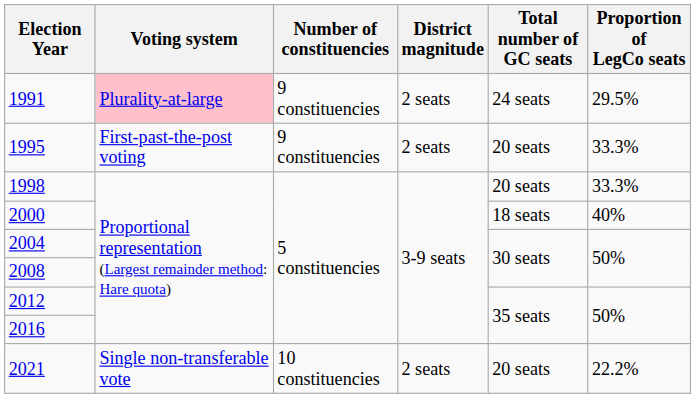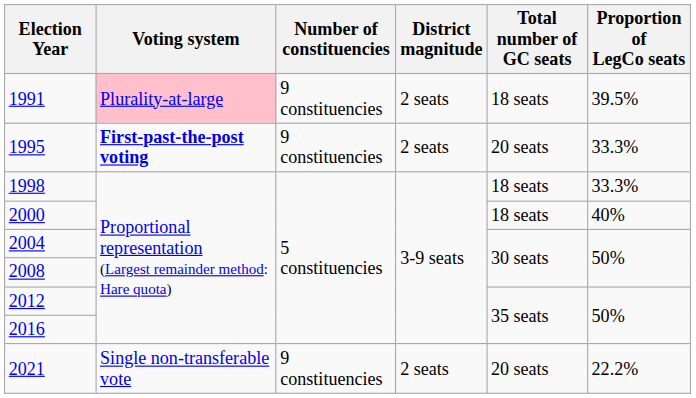 <table class="wikitable">
 <tr>
 <th>Election Year</th>
 <th>Voting system</th>
 <th>Number of<br> constituencies</th>
 <th>District<br> magnitude</th>
 <th>Total number of<br> GC seats</th>
 <th>Proportion of<br> LegCo seats</th>
 </tr>
 <tr>
 <td><a href='#'>1991</a></td>
 <td style="background: pink;"><a href='#'>Plurality-at-large</a></td>
 <td>9 constituencies</td>
 <td>2 seats</td>
-<td>24 seats</td>
-<td>29.5%</td>
+<td>18 seats</td>
+<td>39.5%</td>
 </tr>
 <tr>
 <td><a href='#'>1995</a></td>
-<td><a href='#'>First-past-the-post voting</a></td>
+<td><strong><a href='#'>First-past-the-post voting</a></strong></td>
 <td>9 constituencies</td>
 <td>2 seats</td>
 <td>20 seats</td>
 <td>33.3%</td>
 </tr>
 <tr>
 <td><a href='#'>1998</a></td>
 <td rowspan="6"><a href='#'>Proportional representation</a><br> <small>(<a href='#'>Largest remainder method</a>: <a href='#'>Hare quota</a>)</small></td>
 <td rowspan="6">5 constituencies</td>
 <td rowspan="6">3-9 seats</td>
-<td>20 seats</td>
+<td>18 seats</td>
 <td>33.3%</td>
 </tr>
 <tr>
 <td><a href='#'>2000</a></td>
 <td>18 seats</td>
 <td>40%</td>
 </tr>
 <tr>
 <td><a href='#'>2004</a></td>
 <td rowspan="2">30 seats</td>
 <td rowspan="2">50%</td>
 </tr>
 <tr>
 <td><a href='#'>2008</a></td>
 </tr>
 <tr>
 <td><a href='#'>2012</a></td>
 <td rowspan="2">35 seats</td>
 <td rowspan="2">50%</td>
 </tr>
 <tr>
 <td><a href='#'>2016</a></td>
 </tr>
 <tr>
 <td><a href='#'>2021</a></td>
 <td><a href='#'>Single non-transferable vote</a></td>
-<td>10 constituencies</td>
+<td>9 constituencies</td>
 <td>2 seats</td>
 <td>20 seats</td>
 <td>22.2%</td>
 </tr>
 </table>
